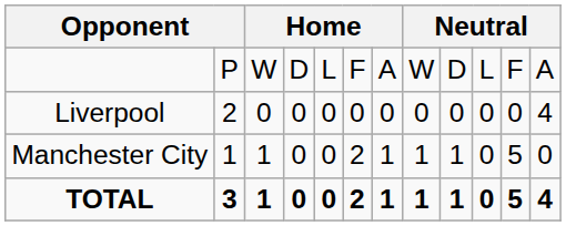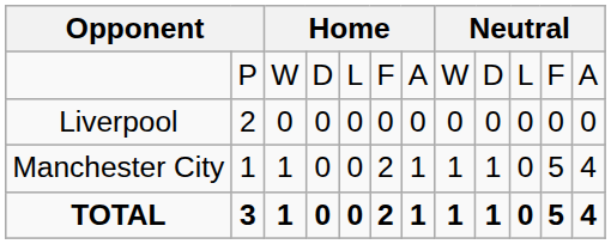 <table class="wikitable" style="text-align: center">
 <tr>
 <th colspan=2>Opponent</th>
 <th colspan=5>Home</th>
 <th colspan=5>Neutral</th>
 </tr>
 <tr>
 <td></td>
 <td>P</td>
 <td>W</td>
 <td>D</td>
 <td>L</td>
 <td>F</td>
 <td>A</td>
 <td>W</td>
 <td>D</td>
 <td>L</td>
 <td>F</td>
 <td>A</td>
 </tr>
 <tr>
 <td>Liverpool</td>
 <td>2</td>
 <td>0</td>
 <td>0</td>
 <td>0</td>
 <td>0</td>
 <td>0</td>
 <td>0</td>
 <td>0</td>
 <td>0</td>
 <td>0</td>
-<td>4</td>
+<td>0</td>
 </tr>
 <tr>
 <td>Manchester City</td>
 <td>1</td>
 <td>1</td>
 <td>0</td>
 <td>0</td>
 <td>2</td>
 <td>1</td>
 <td>1</td>
 <td>1</td>
 <td>0</td>
 <td>5</td>
-<td>0</td>
+<td>4</td>
 </tr>
 <tr>
 <td><strong>TOTAL</strong></td>
 <td><strong>3</strong></td>
 <td><strong>1</strong></td>
 <td><strong>0</strong></td>
 <td><strong>0</strong></td>
 <td><strong>2</strong></td>
 <td><strong>1</strong></td>
 <td><strong>1</strong></td>
 <td><strong>1</strong></td>
 <td><strong>0</strong></td>
 <td><strong>5</strong></td>
 <td><strong>4</strong></td>
 </tr>
 </table>
